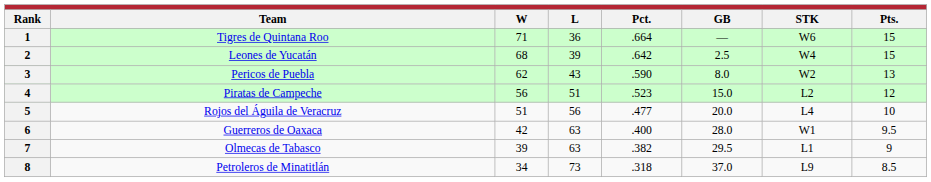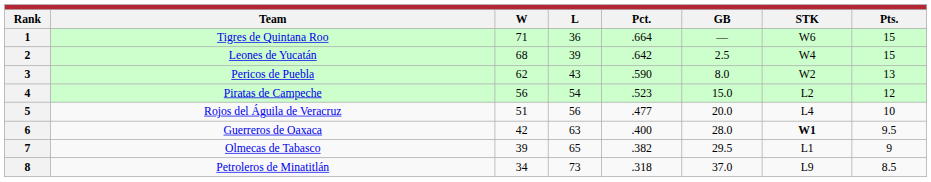 <table class="wikitable plainrowheaders" width="100%" style="text-align:center;">
 <tr>
 <th style="background:#B52735;" colspan="8"></th>
 </tr>
 <tr>
 <th scope="col" width="5%">Rank</th>
 <th>Team</th>
 <th>W</th>
 <th>L</th>
 <th>Pct.</th>
 <th>GB</th>
 <th>STK</th>
 <th>Pts.</th>
 </tr>
 <tr style="background-color:#ccffcc;">
 <th>1</th>
 <td><a href='#'>Tigres de Quintana Roo</a></td>
 <td>71</td>
 <td>36</td>
 <td>.664</td>
 <td>—</td>
 <td>W6</td>
 <td>15</td>
 </tr>
 <tr style="background-color:#ccffcc;">
 <th>2</th>
 <td><a href='#'>Leones de Yucatán</a></td>
 <td>68</td>
 <td>39</td>
 <td>.642</td>
 <td>2.5</td>
 <td>W4</td>
 <td>15</td>
 </tr>
 <tr style="background-color:#ccffcc;">
 <th>3</th>
 <td><a href='#'>Pericos de Puebla</a></td>
 <td>62</td>
 <td>43</td>
 <td>.590</td>
 <td>8.0</td>
 <td>W2</td>
 <td>13</td>
 </tr>
 <tr style="background-color:#ccffcc;">
 <th>4</th>
 <td><a href='#'>Piratas de Campeche</a></td>
 <td>56</td>
-<td>51</td>
+<td>54</td>
 <td>.523</td>
 <td>15.0</td>
 <td>L2</td>
 <td>12</td>
 </tr>
 <tr>
 <th>5</th>
 <td><a href='#'>Rojos del Águila de Veracruz</a></td>
 <td>51</td>
 <td>56</td>
 <td>.477</td>
 <td>20.0</td>
 <td>L4</td>
 <td>10</td>
 </tr>
 <tr>
 <th>6</th>
 <td><a href='#'>Guerreros de Oaxaca</a></td>
 <td>42</td>
 <td>63</td>
 <td>.400</td>
 <td>28.0</td>
-<td>W1</td>
+<td><strong>W1</strong></td>
 <td>9.5</td>
 </tr>
 <tr>
 <th>7</th>
 <td><a href='#'>Olmecas de Tabasco</a></td>
 <td>39</td>
-<td>63</td>
+<td>65</td>
 <td>.382</td>
 <td>29.5</td>
 <td>L1</td>
 <td>9</td>
 </tr>
 <tr>
 <th>8</th>
 <td><a href='#'>Petroleros de Minatitlán</a></td>
 <td>34</td>
 <td>73</td>
 <td>.318</td>
 <td>37.0</td>
 <td>L9</td>
 <td>8.5</td>
 </tr>
 </table>
